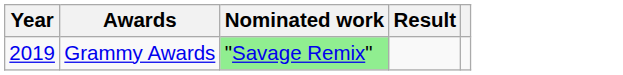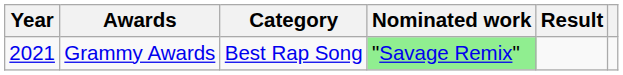 <table class="wikitable">
 <tr>
 <th>Year</th>
 <th>Awards</th>
+<th>Category</th>
 <th>Nominated work</th>
 <th>Result</th>
 <th></th>
 </tr>
 <tr>
-<td><a href='#'>2019</a></td>
+<td><a href='#'>2021</a></td>
 <td><a href='#'>Grammy Awards</a></td>
+<td><a href='#'>Best Rap Song</a></td>
 <td style="background: lightgreen;">"<a href='#'>Savage Remix</a>"</td>
 <td></td>
 <td style="text-align:center;"></td>
 </tr>
 </table>
